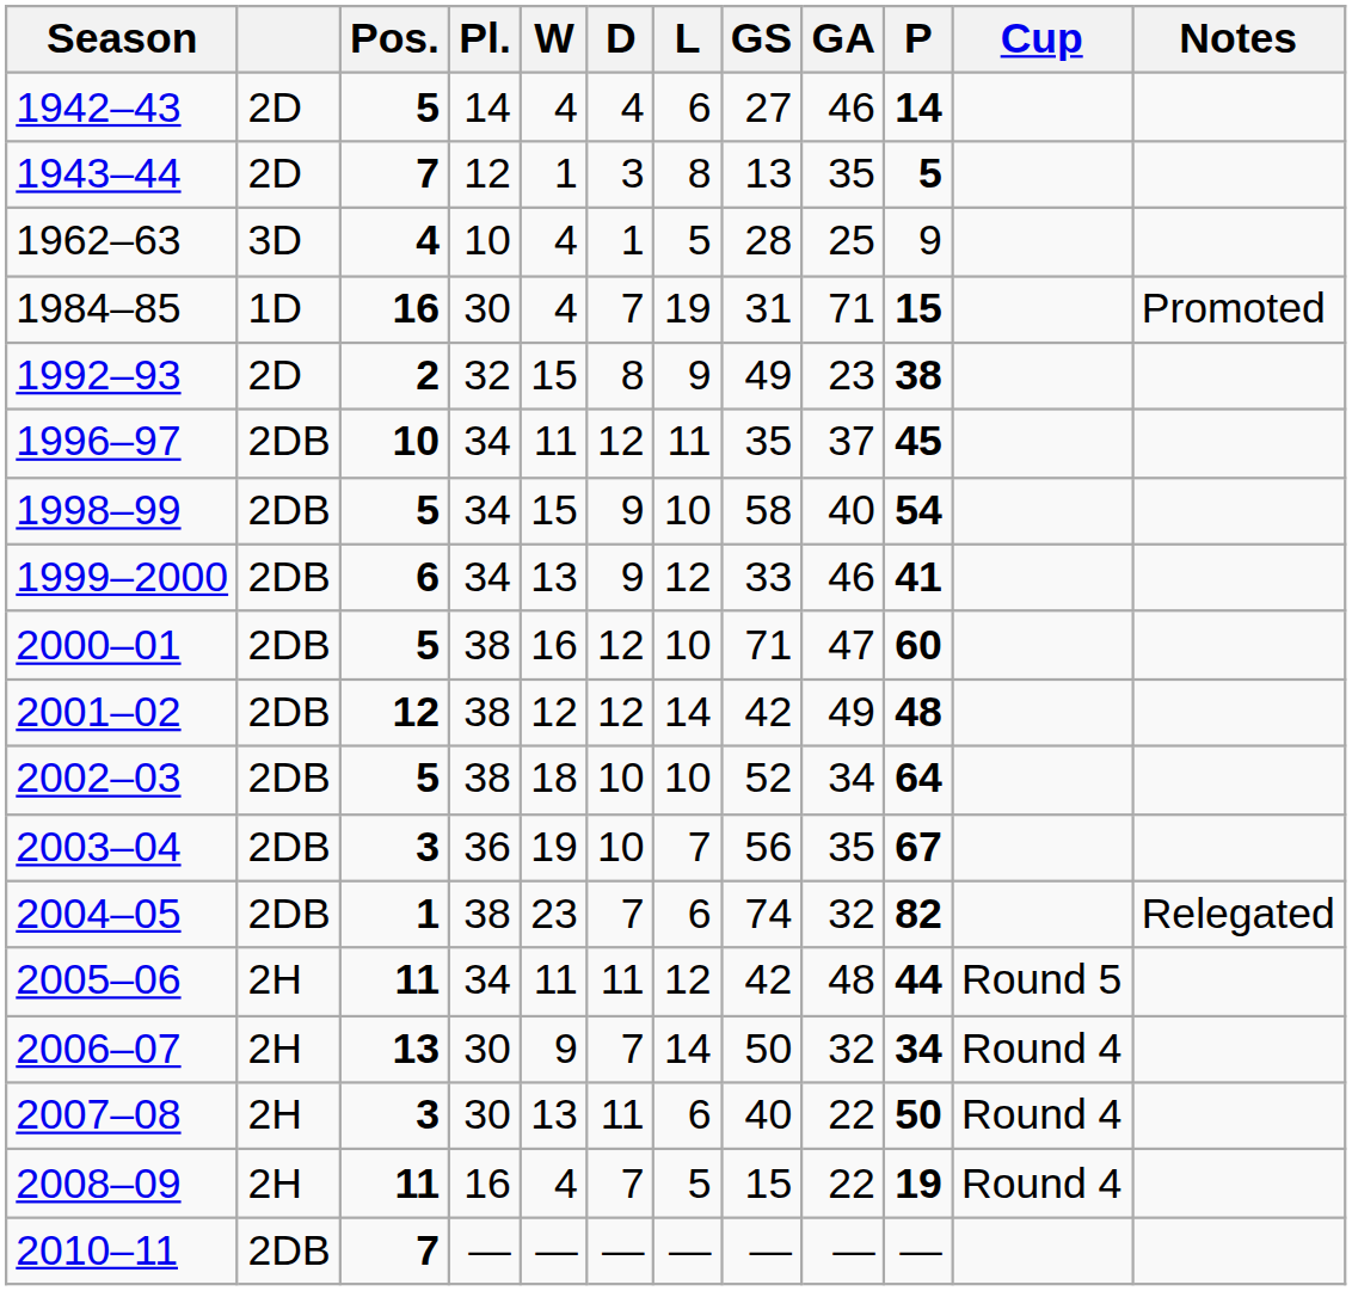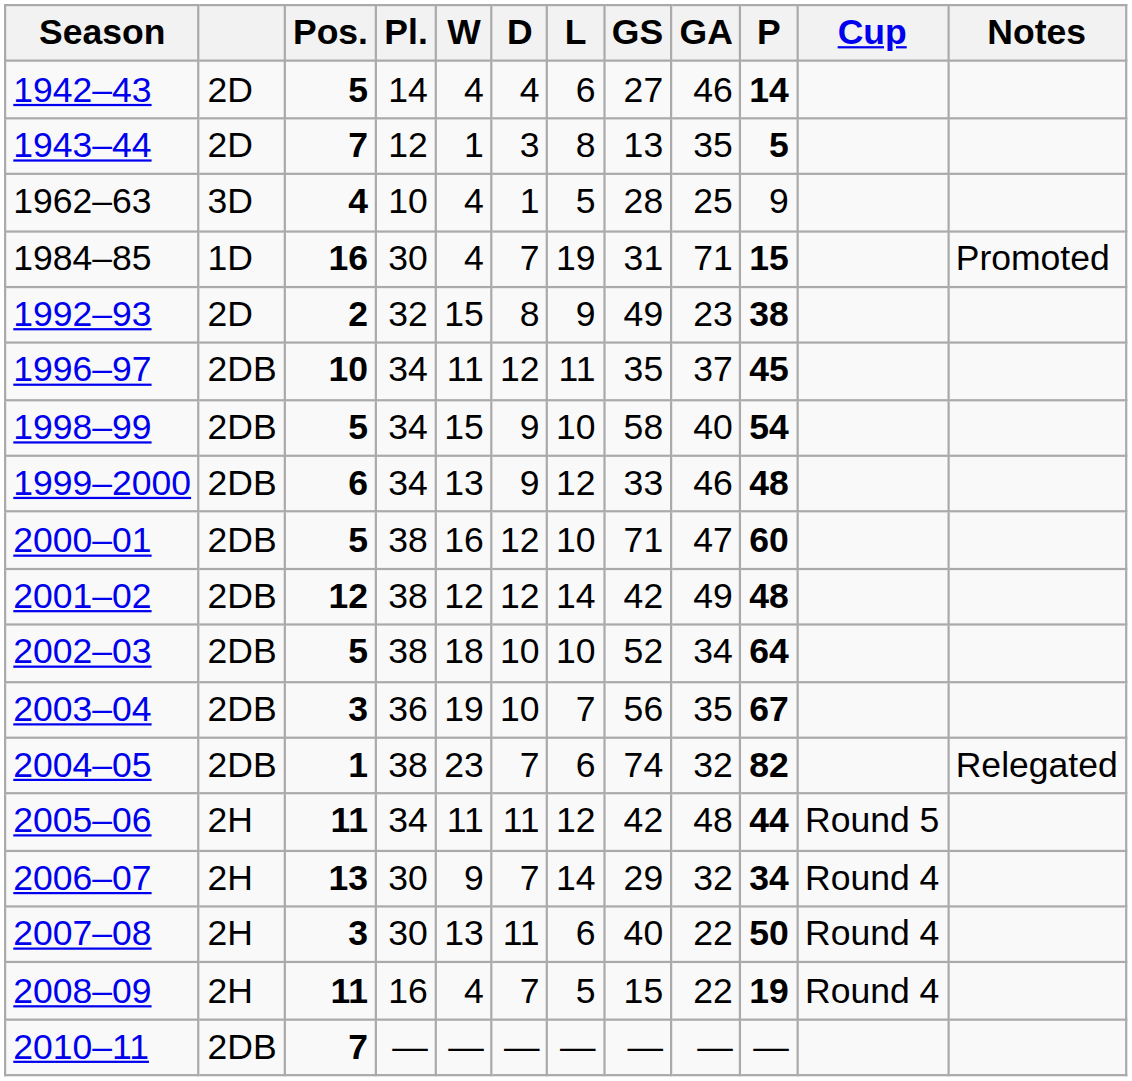 <table class="wikitable">
 <tr>
 <th>Season</th>
 <th></th>
 <th>Pos.</th>
 <th>Pl.</th>
 <th>W</th>
 <th>D</th>
 <th>L</th>
 <th>GS</th>
 <th>GA</th>
 <th>P</th>
 <th><a href='#'>Cup</a></th>
 <th>Notes</th>
 </tr>
 <tr>
 <td><a href='#'>1942–43</a></td>
 <td>2D</td>
 <td style="text-align:right"><strong>5</strong></td>
 <td style="text-align:right">14</td>
 <td style="text-align:right">4</td>
 <td style="text-align:right">4</td>
 <td style="text-align:right">6</td>
 <td style="text-align:right">27</td>
 <td style="text-align:right">46</td>
 <td style="text-align:right"><strong>14</strong></td>
 <td></td>
 <td></td>
 </tr>
 <tr>
 <td><a href='#'>1943–44</a></td>
 <td>2D</td>
 <td style="text-align:right"><strong>7</strong></td>
 <td style="text-align:right">12</td>
 <td style="text-align:right">1</td>
 <td style="text-align:right">3</td>
 <td style="text-align:right">8</td>
 <td style="text-align:right">13</td>
 <td style="text-align:right">35</td>
 <td style="text-align:right"><strong>5</strong></td>
 <td></td>
 <td></td>
 </tr>
 <tr>
 <td>1962–63</td>
 <td>3D</td>
 <td style="text-align:right"><strong>4</strong></td>
 <td style="text-align:right">10</td>
 <td style="text-align:right">4</td>
 <td style="text-align:right">1</td>
 <td style="text-align:right">5</td>
 <td style="text-align:right">28</td>
 <td style="text-align:right">25</td>
 <td style="text-align:right">9</td>
 <td></td>
 <td></td>
 </tr>
 <tr>
 <td>1984–85</td>
 <td>1D</td>
 <td style="text-align:right"><strong>16</strong></td>
 <td style="text-align:right">30</td>
 <td style="text-align:right">4</td>
 <td style="text-align:right">7</td>
 <td style="text-align:right">19</td>
 <td style="text-align:right">31</td>
 <td style="text-align:right">71</td>
 <td style="text-align:right"><strong>15</strong></td>
 <td></td>
 <td>Promoted</td>
 </tr>
 <tr>
 <td><a href='#'>1992–93</a></td>
 <td>2D</td>
 <td style="text-align:right"><strong>2</strong></td>
 <td style="text-align:right">32</td>
 <td style="text-align:right">15</td>
 <td style="text-align:right">8</td>
 <td style="text-align:right">9</td>
 <td style="text-align:right">49</td>
 <td style="text-align:right">23</td>
 <td style="text-align:right"><strong>38</strong></td>
 <td></td>
 <td></td>
 </tr>
 <tr>
 <td><a href='#'>1996–97</a></td>
 <td>2DB</td>
 <td style="text-align:right"><strong>10</strong></td>
 <td style="text-align:right">34</td>
 <td style="text-align:right">11</td>
 <td style="text-align:right">12</td>
 <td style="text-align:right">11</td>
 <td style="text-align:right">35</td>
 <td style="text-align:right">37</td>
 <td style="text-align:right"><strong>45</strong></td>
 <td></td>
 <td></td>
 </tr>
 <tr>
 <td><a href='#'>1998–99</a></td>
 <td>2DB</td>
 <td style="text-align:right"><strong>5</strong></td>
 <td style="text-align:right">34</td>
 <td style="text-align:right">15</td>
 <td style="text-align:right">9</td>
 <td style="text-align:right">10</td>
 <td style="text-align:right">58</td>
 <td style="text-align:right">40</td>
 <td style="text-align:right"><strong>54</strong></td>
 <td></td>
 <td></td>
 </tr>
 <tr>
 <td><a href='#'>1999–2000</a></td>
 <td>2DB</td>
 <td style="text-align:right"><strong>6</strong></td>
 <td style="text-align:right">34</td>
 <td style="text-align:right">13</td>
 <td style="text-align:right">9</td>
 <td style="text-align:right">12</td>
 <td style="text-align:right">33</td>
 <td style="text-align:right">46</td>
-<td style="text-align:right"><strong>41</strong></td>
+<td style="text-align:right"><strong>48</strong></td>
 <td></td>
 <td></td>
 </tr>
 <tr>
 <td><a href='#'>2000–01</a></td>
 <td>2DB</td>
 <td style="text-align:right"><strong>5</strong></td>
 <td style="text-align:right">38</td>
 <td style="text-align:right">16</td>
 <td style="text-align:right">12</td>
 <td style="text-align:right">10</td>
 <td style="text-align:right">71</td>
 <td style="text-align:right">47</td>
 <td style="text-align:right"><strong>60</strong></td>
 <td></td>
 <td></td>
 </tr>
 <tr>
 <td><a href='#'>2001–02</a></td>
 <td>2DB</td>
 <td style="text-align:right"><strong>12</strong></td>
 <td style="text-align:right">38</td>
 <td style="text-align:right">12</td>
 <td style="text-align:right">12</td>
 <td style="text-align:right">14</td>
 <td style="text-align:right">42</td>
 <td style="text-align:right">49</td>
 <td style="text-align:right"><strong>48</strong></td>
 <td></td>
 <td></td>
 </tr>
 <tr>
 <td><a href='#'>2002–03</a></td>
 <td>2DB</td>
 <td style="text-align:right"><strong>5</strong></td>
 <td style="text-align:right">38</td>
 <td style="text-align:right">18</td>
 <td style="text-align:right">10</td>
 <td style="text-align:right">10</td>
 <td style="text-align:right">52</td>
 <td style="text-align:right">34</td>
 <td style="text-align:right"><strong>64</strong></td>
 <td></td>
 <td></td>
 </tr>
 <tr>
 <td><a href='#'>2003–04</a></td>
 <td>2DB</td>
 <td style="text-align:right"><strong>3</strong></td>
 <td style="text-align:right">36</td>
 <td style="text-align:right">19</td>
 <td style="text-align:right">10</td>
 <td style="text-align:right">7</td>
 <td style="text-align:right">56</td>
 <td style="text-align:right">35</td>
 <td style="text-align:right"><strong>67</strong></td>
 <td></td>
 <td></td>
 </tr>
 <tr>
 <td><a href='#'>2004–05</a></td>
 <td>2DB</td>
 <td style="text-align:right"><strong>1</strong></td>
 <td style="text-align:right">38</td>
 <td style="text-align:right">23</td>
 <td style="text-align:right">7</td>
 <td style="text-align:right">6</td>
 <td style="text-align:right">74</td>
 <td style="text-align:right">32</td>
 <td style="text-align:right"><strong>82</strong></td>
 <td></td>
 <td>Relegated</td>
 </tr>
 <tr>
 <td><a href='#'>2005–06</a></td>
 <td>2H</td>
 <td style="text-align:right"><strong>11</strong></td>
 <td style="text-align:right">34</td>
 <td style="text-align:right">11</td>
 <td style="text-align:right">11</td>
 <td style="text-align:right">12</td>
 <td style="text-align:right">42</td>
 <td style="text-align:right">48</td>
 <td style="text-align:right"><strong>44</strong></td>
 <td>Round 5</td>
 <td></td>
 </tr>
 <tr>
 <td><a href='#'>2006–07</a></td>
 <td>2H</td>
 <td style="text-align:right"><strong>13</strong></td>
 <td style="text-align:right">30</td>
 <td style="text-align:right">9</td>
 <td style="text-align:right">7</td>
 <td style="text-align:right">14</td>
-<td style="text-align:right">50</td>
+<td style="text-align:right">29</td>
 <td style="text-align:right">32</td>
 <td style="text-align:right"><strong>34</strong></td>
 <td>Round 4</td>
 <td></td>
 </tr>
 <tr>
 <td><a href='#'>2007–08</a></td>
 <td>2H</td>
 <td style="text-align:right"><strong>3</strong></td>
 <td style="text-align:right">30</td>
 <td style="text-align:right">13</td>
 <td style="text-align:right">11</td>
 <td style="text-align:right">6</td>
 <td style="text-align:right">40</td>
 <td style="text-align:right">22</td>
 <td style="text-align:right"><strong>50</strong></td>
 <td>Round 4</td>
 <td></td>
 </tr>
 <tr>
 <td><a href='#'>2008–09</a></td>
 <td>2H</td>
 <td style="text-align:right"><strong>11</strong></td>
 <td style="text-align:right">16</td>
 <td style="text-align:right">4</td>
 <td style="text-align:right">7</td>
 <td style="text-align:right">5</td>
 <td style="text-align:right">15</td>
 <td style="text-align:right">22</td>
 <td style="text-align:right"><strong>19</strong></td>
 <td>Round 4</td>
 <td></td>
 </tr>
 <tr>
 <td><a href='#'>2010–11</a></td>
 <td>2DB</td>
 <td style="text-align:right"><strong>7</strong></td>
 <td style="text-align:right">—</td>
 <td style="text-align:right">—</td>
 <td style="text-align:right">—</td>
 <td style="text-align:right">—</td>
 <td style="text-align:right">—</td>
 <td style="text-align:right">—</td>
 <td style="text-align:right">—</td>
 <td></td>
 <td></td>
 </tr>
 </table>
